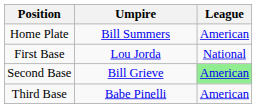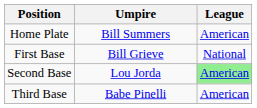 <table class="wikitable" style="font-size: 100%; text-align:center;">
 <tr>
 <th>Position</th>
 <th width="150">Umpire</th>
 <th>League</th>
 </tr>
 <tr>
 <td>Home Plate</td>
 <td><a href='#'>Bill Summers</a></td>
 <td><a href='#'>American</a></td>
 </tr>
 <tr>
 <td>First Base</td>
-<td><a href='#'>Lou Jorda</a></td>
+<td><a href='#'>Bill Grieve</a></td>
 <td><a href='#'>National</a></td>
 </tr>
 <tr>
 <td>Second Base</td>
-<td><a href='#'>Bill Grieve</a></td>
+<td><a href='#'>Lou Jorda</a></td>
 <td style="background: lightgreen;"><a href='#'>American</a></td>
 </tr>
 <tr>
 <td>Third Base</td>
 <td><a href='#'>Babe Pinelli</a></td>
 <td><a href='#'>American</a></td>
 </tr>
 </table>
